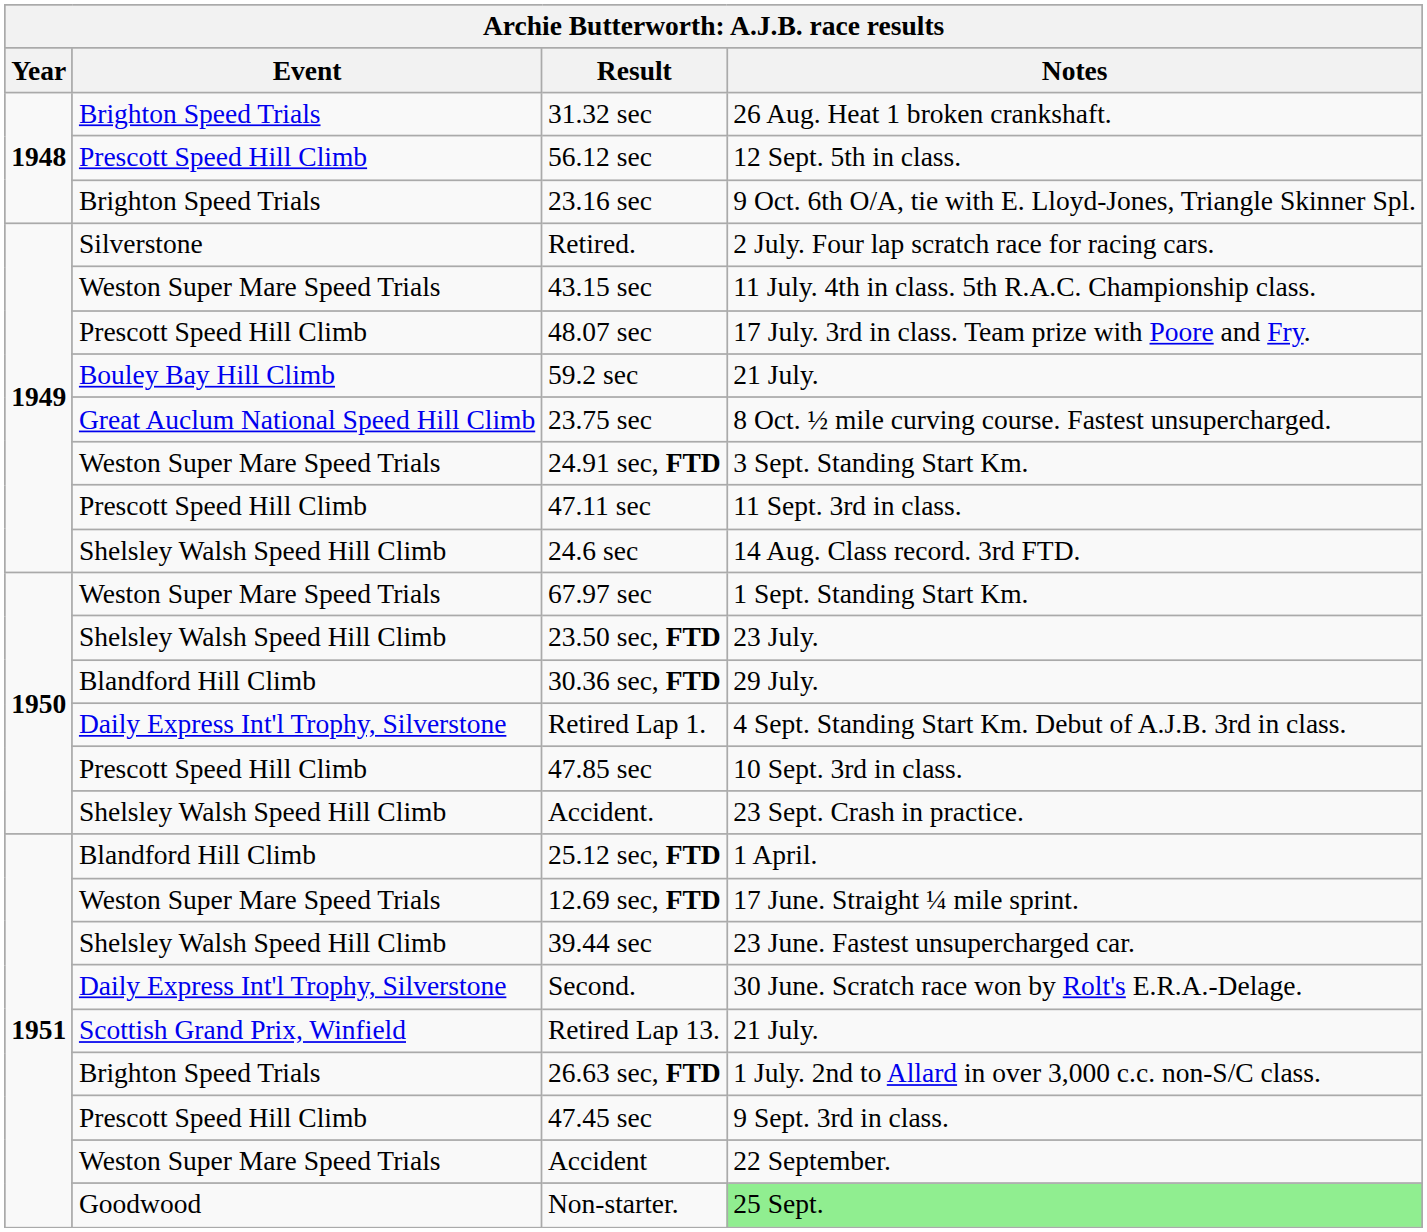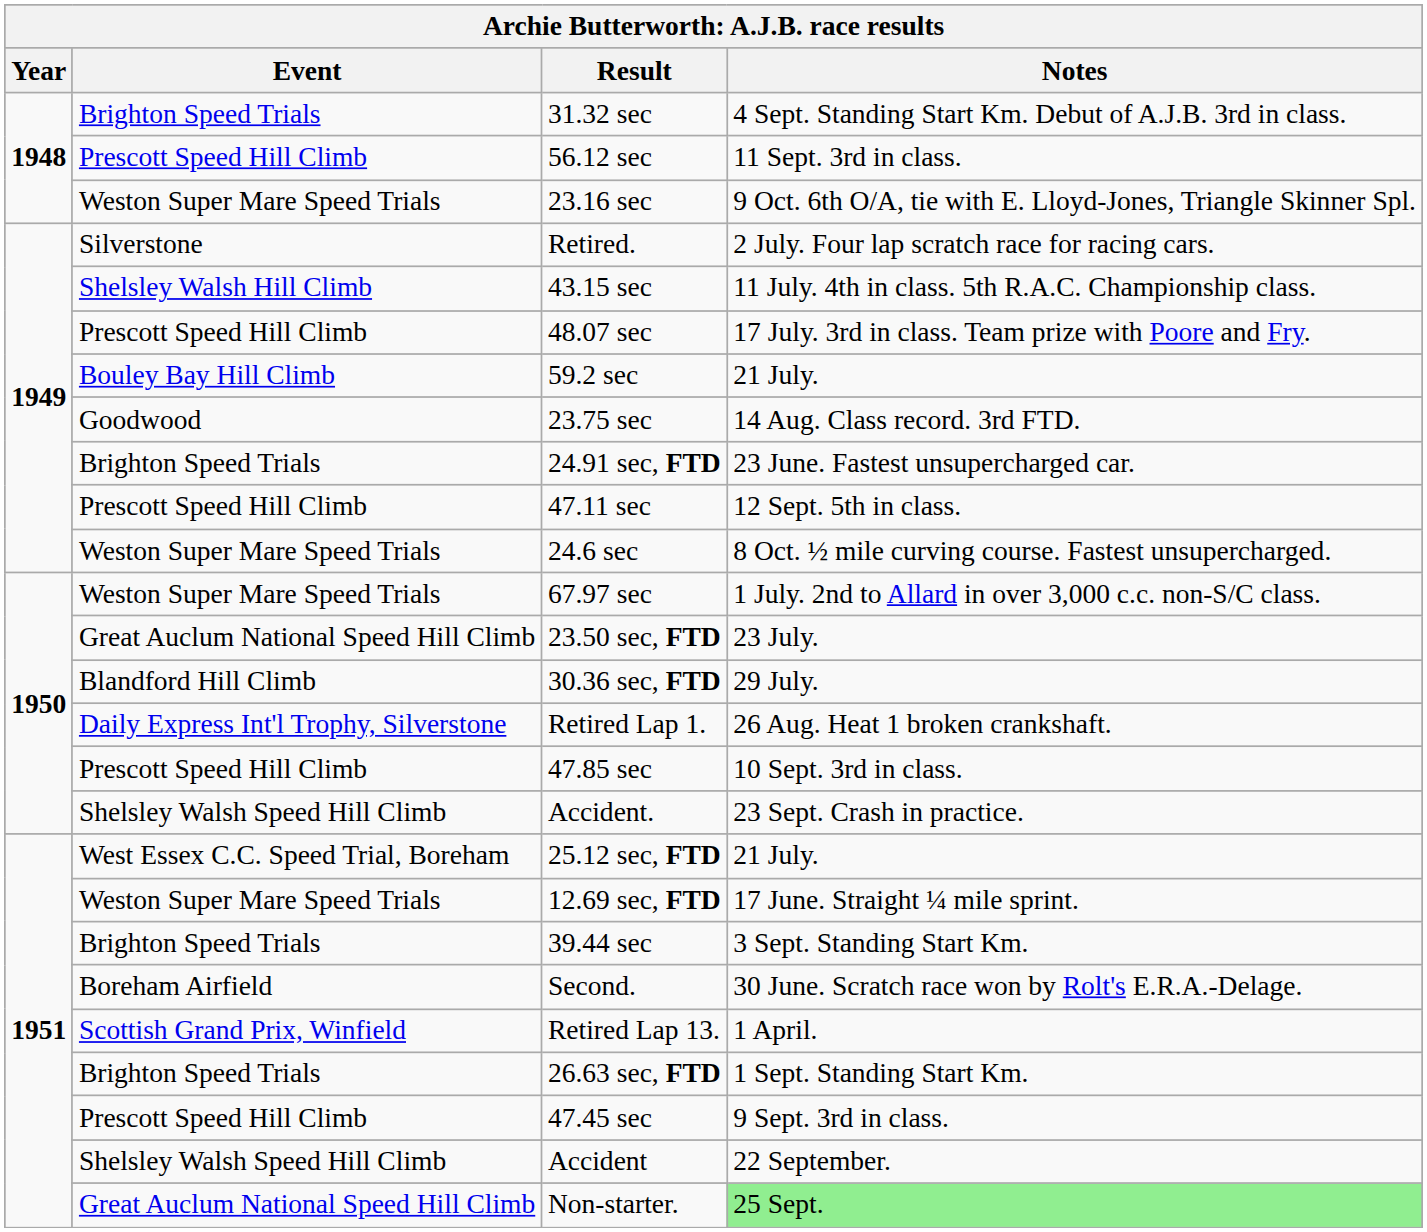 <table class="wikitable">
 <tr>
 <th colspan=4>Archie Butterworth: A.J.B. race results</th>
 </tr>
 <tr>
 <th width="*">Year</th>
 <th width="*">Event</th>
 <th width="*">Result</th>
 <th width="*">Notes</th>
 </tr>
 <tr>
 <td rowspan=3><strong>1948</strong></td>
 <td><a href='#'>Brighton Speed Trials</a></td>
 <td>31.32 sec</td>
-<td> 26 Aug. Heat 1 broken crankshaft.</td>
+<td> 4 Sept. Standing Start Km. Debut of A.J.B. 3rd in class.</td>
 </tr>
 <tr>
 <td><a href='#'>Prescott Speed Hill Climb</a></td>
 <td>56.12 sec</td>
-<td> 12 Sept. 5th in class.</td>
+<td> 11 Sept. 3rd in class.</td>
 </tr>
 <tr>
-<td>Brighton Speed Trials</td>
+<td>Weston Super Mare Speed Trials</td>
 <td>23.16 sec</td>
 <td> 9 Oct. 6th O/A, tie with E. Lloyd-Jones, Triangle Skinner Spl.</td>
 </tr>
 <tr>
 <td rowspan=8><strong>1949</strong></td>
 <td>Silverstone</td>
 <td>Retired.</td>
 <td> 2 July. Four lap scratch race for racing cars.</td>
 </tr>
 <tr>
-<td>Weston Super Mare Speed Trials</td>
+<td><a href='#'>Shelsley Walsh Hill Climb</a></td>
 <td>43.15 sec</td>
 <td> 11 July. 4th in class. 5th R.A.C. Championship class.</td>
 </tr>
 <tr>
 <td>Prescott Speed Hill Climb</td>
 <td>48.07 sec</td>
 <td> 17 July. 3rd in class. Team prize with <a href='#'>Poore</a> and <a href='#'>Fry</a>.</td>
 </tr>
 <tr>
 <td><a href='#'>Bouley Bay Hill Climb</a></td>
 <td>59.2 sec</td>
 <td> 21 July.</td>
 </tr>
 <tr>
-<td><a href='#'>Great Auclum National Speed Hill Climb</a></td>
+<td>Goodwood</td>
 <td>23.75 sec</td>
-<td> 8 Oct. ½ mile curving course. Fastest unsupercharged.</td>
+<td> 14 Aug. Class record. 3rd FTD.</td>
 </tr>
 <tr>
-<td>Weston Super Mare Speed Trials</td>
+<td>Brighton Speed Trials</td>
 <td>24.91 sec, <strong>FTD</strong></td>
-<td> 3 Sept. Standing Start Km.</td>
+<td> 23 June. Fastest unsupercharged car.</td>
 </tr>
 <tr>
 <td>Prescott Speed Hill Climb</td>
 <td>47.11 sec</td>
-<td> 11 Sept. 3rd in class.</td>
+<td> 12 Sept. 5th in class.</td>
 </tr>
 <tr>
-<td>Shelsley Walsh Speed Hill Climb</td>
+<td>Weston Super Mare Speed Trials</td>
 <td>24.6 sec</td>
-<td> 14 Aug. Class record. 3rd FTD.</td>
+<td> 8 Oct. ½ mile curving course. Fastest unsupercharged.</td>
 </tr>
 <tr>
 <td rowspan=6><strong>1950</strong></td>
 <td>Weston Super Mare Speed Trials</td>
 <td>67.97 sec</td>
-<td> 1 Sept. Standing Start Km.</td>
+<td> 1 July. 2nd to <a href='#'>Allard</a> in over 3,000 c.c. non-S/C class.</td>
 </tr>
 <tr>
-<td>Shelsley Walsh Speed Hill Climb</td>
+<td>Great Auclum National Speed Hill Climb</td>
 <td>23.50 sec, <strong>FTD</strong></td>
 <td> 23 July.</td>
 </tr>
 <tr>
 <td>Blandford Hill Climb</td>
 <td>30.36 sec, <strong>FTD</strong></td>
 <td> 29 July.</td>
 </tr>
 <tr>
 <td><a href='#'>Daily Express Int'l Trophy, Silverstone</a></td>
 <td>Retired Lap 1.</td>
-<td> 4 Sept. Standing Start Km. Debut of A.J.B. 3rd in class.</td>
+<td> 26 Aug. Heat 1 broken crankshaft.</td>
 </tr>
 <tr>
 <td>Prescott Speed Hill Climb</td>
 <td>47.85 sec</td>
 <td> 10 Sept. 3rd in class.</td>
 </tr>
 <tr>
 <td>Shelsley Walsh Speed Hill Climb</td>
 <td>Accident.</td>
 <td> 23 Sept. Crash in practice.</td>
 </tr>
 <tr>
 <td rowspan=9><strong>1951</strong></td>
-<td>Blandford Hill Climb</td>
+<td>West Essex C.C. Speed Trial, Boreham</td>
 <td>25.12 sec, <strong>FTD</strong></td>
-<td> 1 April.</td>
+<td> 21 July.</td>
 </tr>
 <tr>
 <td>Weston Super Mare Speed Trials</td>
 <td>12.69 sec, <strong>FTD</strong></td>
 <td> 17 June. Straight ¼ mile sprint.</td>
 </tr>
 <tr>
-<td>Shelsley Walsh Speed Hill Climb</td>
+<td>Brighton Speed Trials</td>
 <td>39.44 sec</td>
-<td> 23 June. Fastest unsupercharged car.</td>
+<td> 3 Sept. Standing Start Km.</td>
 </tr>
 <tr>
-<td><a href='#'>Daily Express Int'l Trophy, Silverstone</a></td>
+<td>Boreham Airfield</td>
 <td>Second.</td>
 <td> 30 June. Scratch race won by <a href='#'>Rolt's</a> E.R.A.-Delage.</td>
 </tr>
 <tr>
 <td><a href='#'>Scottish Grand Prix, Winfield</a></td>
 <td>Retired Lap 13.</td>
-<td> 21 July.</td>
+<td> 1 April.</td>
 </tr>
 <tr>
 <td>Brighton Speed Trials</td>
 <td>26.63 sec, <strong>FTD</strong></td>
-<td> 1 July. 2nd to <a href='#'>Allard</a> in over 3,000 c.c. non-S/C class.</td>
+<td> 1 Sept. Standing Start Km.</td>
 </tr>
 <tr>
 <td>Prescott Speed Hill Climb</td>
 <td>47.45 sec</td>
 <td> 9 Sept. 3rd in class.</td>
 </tr>
 <tr>
-<td>Weston Super Mare Speed Trials</td>
+<td>Shelsley Walsh Speed Hill Climb</td>
 <td>Accident</td>
 <td>22 September.</td>
 </tr>
 <tr>
-<td>Goodwood</td>
+<td><a href='#'>Great Auclum National Speed Hill Climb</a></td>
 <td>Non-starter.</td>
 <td style="background: lightgreen;"> 25 Sept.</td>
 </tr>
 <tr>
 </tr>
 </table>
